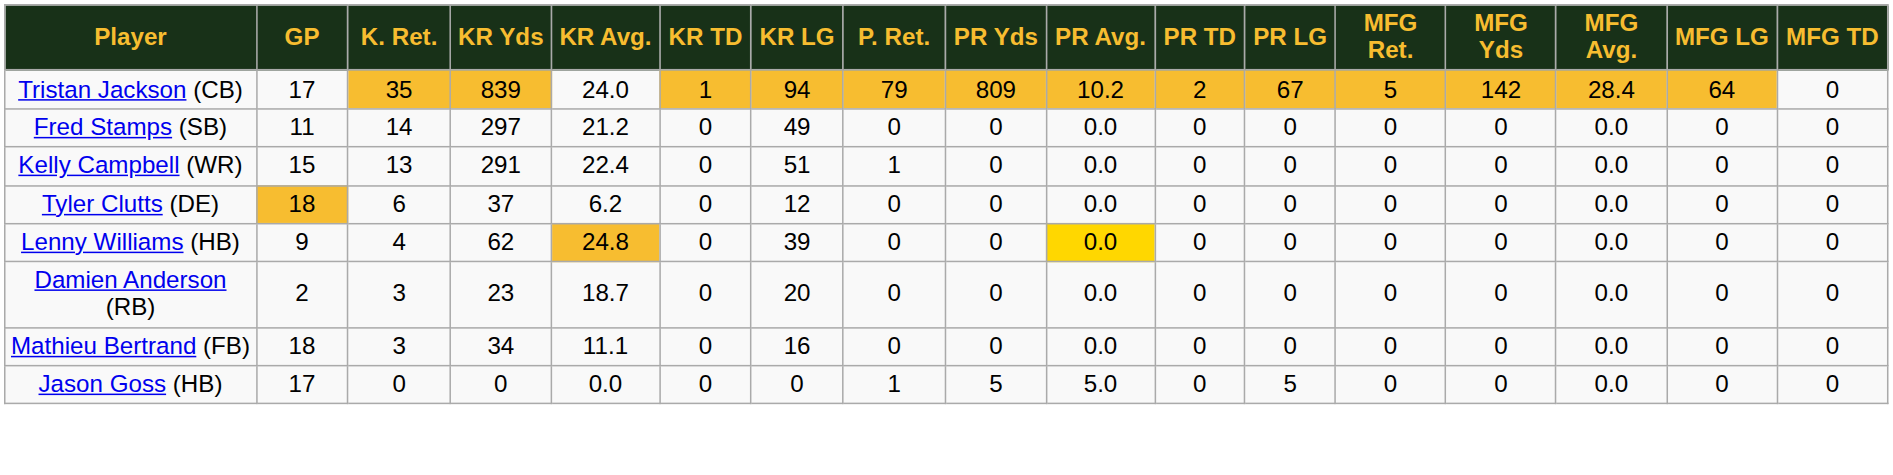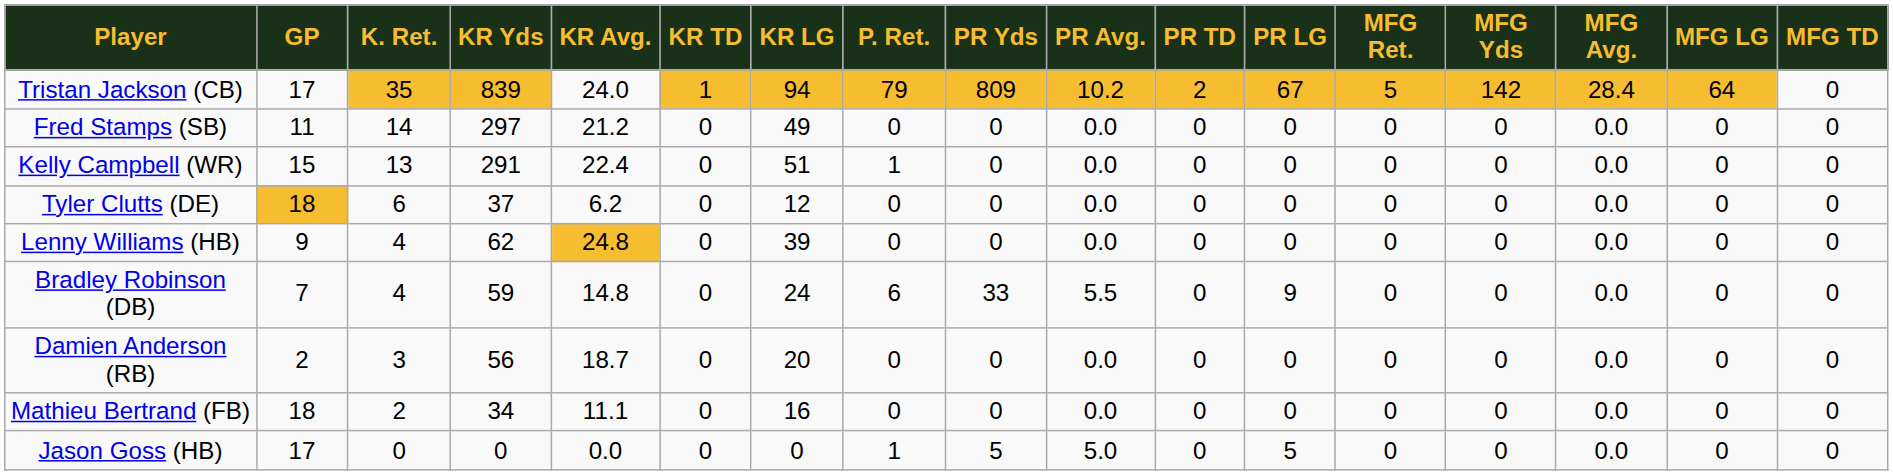 <table class="wikitable sortable">
 <tr>
 <th style="background:#183118;color:#f7bd30;" width="3%">Player</th>
 <th style="background:#183118;color:#f7bd30;" width="1%">GP</th>
 <th style="background:#183118;color:#f7bd30;" width="1%">K. Ret.</th>
 <th style="background:#183118;color:#f7bd30;" width="1%">KR Yds</th>
 <th style="background:#183118;color:#f7bd30;" width="1%">KR Avg.</th>
 <th style="background:#183118;color:#f7bd30;" width="1%">KR TD</th>
 <th style="background:#183118;color:#f7bd30;" width="1%">KR LG</th>
 <th style="background:#183118;color:#f7bd30;" width="1%">P. Ret.</th>
 <th style="background:#183118;color:#f7bd30;" width="1%">PR Yds</th>
 <th style="background:#183118;color:#f7bd30;" width="1%">PR Avg.</th>
 <th style="background:#183118;color:#f7bd30;" width="1%">PR TD</th>
 <th style="background:#183118;color:#f7bd30;" width="1%">PR LG</th>
 <th style="background:#183118;color:#f7bd30;" width="1%">MFG Ret.</th>
 <th style="background:#183118;color:#f7bd30;" width="1%">MFG Yds</th>
 <th style="background:#183118;color:#f7bd30;" width="1%">MFG Avg.</th>
 <th style="background:#183118;color:#f7bd30;" width="1%">MFG LG</th>
 <th style="background:#183118;color:#f7bd30;" width="1%">MFG TD</th>
 </tr>
 <tr align="center">
 <td><a href='#'>Tristan Jackson</a> (CB)</td>
 <td>17</td>
 <td bgcolor="#f7bd30">35</td>
 <td bgcolor="#f7bd30">839</td>
 <td>24.0</td>
 <td bgcolor="#f7bd30">1</td>
 <td bgcolor="#f7bd30">94</td>
 <td bgcolor="#f7bd30">79</td>
 <td bgcolor="#f7bd30">809</td>
 <td bgcolor="#f7bd30">10.2</td>
 <td bgcolor="#f7bd30">2</td>
 <td bgcolor="#f7bd30">67</td>
 <td bgcolor="#f7bd30">5</td>
 <td bgcolor="#f7bd30">142</td>
 <td bgcolor="#f7bd30">28.4</td>
 <td bgcolor="#f7bd30">64</td>
 <td>0</td>
 </tr>
 <tr align="center">
 <td><a href='#'>Fred Stamps</a> (SB)</td>
 <td>11</td>
 <td>14</td>
 <td>297</td>
 <td>21.2</td>
 <td>0</td>
 <td>49</td>
 <td>0</td>
 <td>0</td>
 <td>0.0</td>
 <td>0</td>
 <td>0</td>
 <td>0</td>
 <td>0</td>
 <td>0.0</td>
 <td>0</td>
 <td>0</td>
 </tr>
 <tr align="center">
 <td><a href='#'>Kelly Campbell</a> (WR)</td>
 <td>15</td>
 <td>13</td>
 <td>291</td>
 <td>22.4</td>
 <td>0</td>
 <td>51</td>
 <td>1</td>
 <td>0</td>
 <td>0.0</td>
 <td>0</td>
 <td>0</td>
 <td>0</td>
 <td>0</td>
 <td>0.0</td>
 <td>0</td>
 <td>0</td>
 </tr>
 <tr align="center">
 <td><a href='#'>Tyler Clutts</a> (DE)</td>
 <td bgcolor="#f7bd30">18</td>
 <td>6</td>
 <td>37</td>
 <td>6.2</td>
 <td>0</td>
 <td>12</td>
 <td>0</td>
 <td>0</td>
 <td>0.0</td>
 <td>0</td>
 <td>0</td>
 <td>0</td>
 <td>0</td>
 <td>0.0</td>
 <td>0</td>
 <td>0</td>
 </tr>
 <tr align="center">
 <td><a href='#'>Lenny Williams</a> (HB)</td>
 <td>9</td>
 <td>4</td>
 <td>62</td>
 <td bgcolor="#f7bd30">24.8</td>
 <td>0</td>
 <td>39</td>
 <td>0</td>
 <td>0</td>
-<td style="background: gold;">0.0</td>
+<td>0.0</td>
 <td>0</td>
 <td>0</td>
+<td>0</td>
+<td>0</td>
+<td>0.0</td>
+<td>0</td>
+<td>0</td>
+</tr>
+<tr align="center">
+<td><a href='#'>Bradley Robinson</a> (DB)</td>
+<td>7</td>
+<td>4</td>
+<td>59</td>
+<td>14.8</td>
+<td>0</td>
+<td>24</td>
+<td>6</td>
+<td>33</td>
+<td>5.5</td>
+<td>0</td>
+<td>9</td>
 <td>0</td>
 <td>0</td>
 <td>0.0</td>
 <td>0</td>
 <td>0</td>
 </tr>
 <tr align="center">
 <td><a href='#'>Damien Anderson</a> (RB)</td>
 <td>2</td>
 <td>3</td>
-<td>23</td>
+<td>56</td>
 <td>18.7</td>
 <td>0</td>
 <td>20</td>
 <td>0</td>
 <td>0</td>
 <td>0.0</td>
 <td>0</td>
 <td>0</td>
 <td>0</td>
 <td>0</td>
 <td>0.0</td>
 <td>0</td>
 <td>0</td>
 </tr>
 <tr align="center">
 <td><a href='#'>Mathieu Bertrand</a> (FB)</td>
 <td>18</td>
-<td>3</td>
+<td>2</td>
 <td>34</td>
 <td>11.1</td>
 <td>0</td>
 <td>16</td>
 <td>0</td>
 <td>0</td>
 <td>0.0</td>
 <td>0</td>
 <td>0</td>
 <td>0</td>
 <td>0</td>
 <td>0.0</td>
 <td>0</td>
 <td>0</td>
 </tr>
 <tr align="center">
 <td><a href='#'>Jason Goss</a> (HB)</td>
 <td>17</td>
 <td>0</td>
 <td>0</td>
 <td>0.0</td>
 <td>0</td>
 <td>0</td>
 <td>1</td>
 <td>5</td>
 <td>5.0</td>
 <td>0</td>
 <td>5</td>
 <td>0</td>
 <td>0</td>
 <td>0.0</td>
 <td>0</td>
 <td>0</td>
 </tr>
 </table>
